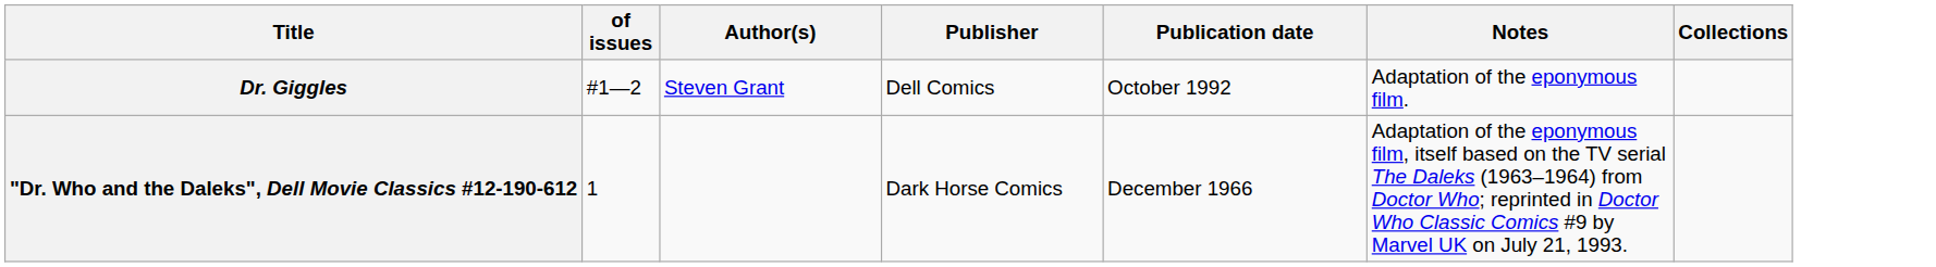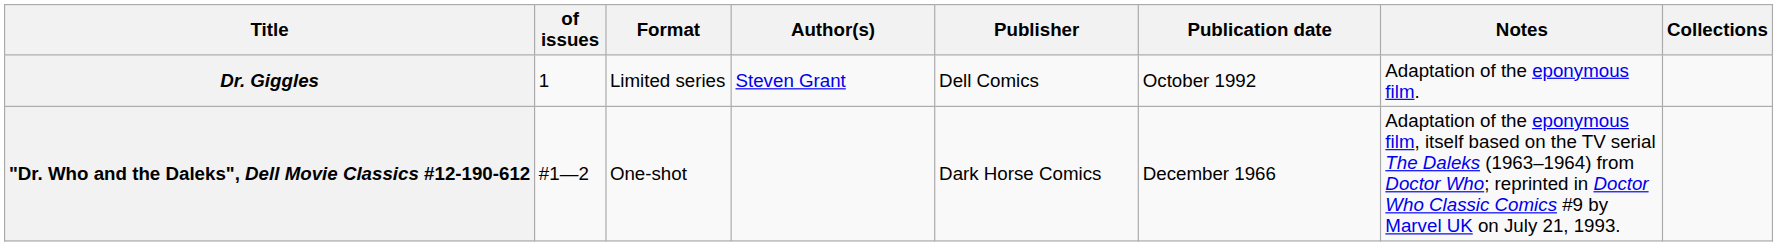 <table class="wikitable">
 <tr>
 <th>Title</th>
 <th style="width:40pt"> of issues</th>
+<th style="width:75pt">Format</th>
 <th style="width:125pt">Author(s)</th>
 <th style="width:125pt">Publisher</th>
 <th style="width:150pt">Publication date</th>
 <th style="width:175pt">Notes</th>
 <th>Collections</th>
 </tr>
 <tr>
 <th><em>Dr. Giggles</em></th>
-<td>#1—2</td>
+<td>1</td>
+<td>Limited series</td>
 <td><a href='#'>Steven Grant</a></td>
 <td>Dell Comics</td>
 <td>October 1992</td>
 <td>Adaptation of the <a href='#'>eponymous film</a>.</td>
 <td></td>
 </tr>
 <tr>
 <th>"Dr. Who and the Daleks", <em>Dell Movie Classics</em> #12-190-612</th>
-<td>1</td>
+<td>#1—2</td>
+<td>One-shot</td>
 <td></td>
 <td>Dark Horse Comics</td>
 <td>December 1966</td>
 <td>Adaptation of the <a href='#'>eponymous film</a>, itself based on the TV serial <em><a href='#'>The Daleks</a></em> (1963–1964) from <em><a href='#'>Doctor Who</a></em>; reprinted in <em><a href='#'>Doctor Who Classic Comics</a></em> #9 by <a href='#'>Marvel UK</a> on July 21, 1993.</td>
 <td></td>
 </tr>
 </table>
